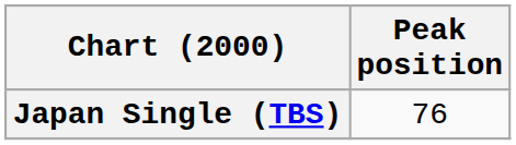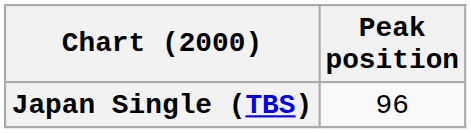 <table class="wikitable sortable plainrowheaders">
 <tr>
 <th>Chart (2000)</th>
 <th>Peak<br>position</th>
 </tr>
 <tr>
 <th scope="row">Japan Single (<a href='#'>TBS</a>)</th>
-<td align="center">76</td>
+<td align="center">96</td>
 </tr>
 <tr>
 </tr>
 </table>
